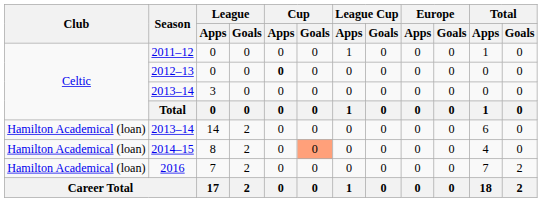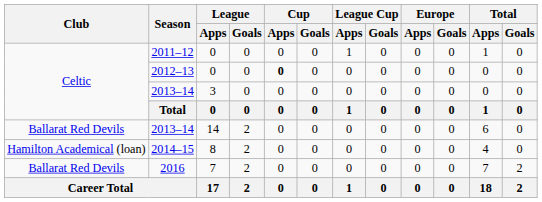 <table class="wikitable" style="text-align: center;">
 <tr>
 <th rowspan="2">Club</th>
 <th rowspan="2">Season</th>
 <th colspan="2">League</th>
 <th colspan="2">Cup</th>
 <th colspan="2">League Cup</th>
 <th colspan="2">Europe</th>
 <th colspan="2">Total</th>
 </tr>
 <tr>
 <th>Apps</th>
 <th>Goals</th>
 <th>Apps</th>
 <th>Goals</th>
 <th>Apps</th>
 <th>Goals</th>
 <th>Apps</th>
 <th>Goals</th>
 <th>Apps</th>
 <th>Goals</th>
 </tr>
 <tr>
 <td rowspan="4" valign=centre><a href='#'>Celtic</a></td>
 <td><a href='#'>2011–12</a></td>
 <td>0</td>
 <td>0</td>
 <td>0</td>
 <td>0</td>
 <td>1</td>
 <td>0</td>
 <td>0</td>
 <td>0</td>
 <td>1</td>
 <td>0</td>
 </tr>
 <tr>
 <td><a href='#'>2012–13</a></td>
 <td>0</td>
 <td>0</td>
 <td><strong>0</strong></td>
 <td>0</td>
 <td>0</td>
 <td>0</td>
 <td>0</td>
 <td>0</td>
 <td>0</td>
 <td>0</td>
 </tr>
 <tr>
 <td><a href='#'>2013–14</a></td>
 <td>3</td>
 <td>0</td>
 <td>0</td>
 <td>0</td>
 <td>0</td>
 <td>0</td>
 <td>0</td>
 <td>0</td>
 <td>0</td>
 <td>0</td>
 </tr>
 <tr>
 <th>Total</th>
 <th>0</th>
 <th>0</th>
 <th>0</th>
 <th>0</th>
 <th>1</th>
 <th>0</th>
 <th>0</th>
 <th>0</th>
 <th>1</th>
 <th>0</th>
 </tr>
 <tr>
-<td><a href='#'>Hamilton Academical</a> (loan)</td>
+<td><a href='#'>Ballarat Red Devils</a></td>
 <td><a href='#'>2013–14</a></td>
 <td>14</td>
 <td>2</td>
 <td>0</td>
 <td>0</td>
 <td>0</td>
 <td>0</td>
 <td>0</td>
 <td>0</td>
 <td>6</td>
 <td>0</td>
 </tr>
 <tr>
 <td><a href='#'>Hamilton Academical</a> (loan)</td>
 <td><a href='#'>2014–15</a></td>
 <td>8</td>
 <td>2</td>
 <td>0</td>
-<td style="background: lightsalmon;">0</td>
+<td>0</td>
 <td>0</td>
 <td>0</td>
 <td>0</td>
 <td>0</td>
 <td>4</td>
 <td>0</td>
 </tr>
 <tr>
-<td><a href='#'>Hamilton Academical</a> (loan)</td>
+<td><a href='#'>Ballarat Red Devils</a></td>
 <td><a href='#'>2016</a></td>
 <td>7</td>
 <td>2</td>
 <td>0</td>
 <td>0</td>
 <td>0</td>
 <td>0</td>
 <td>0</td>
 <td>0</td>
 <td>7</td>
 <td>2</td>
 </tr>
 <tr>
 <th colspan="2">Career Total</th>
 <th>17</th>
 <th>2</th>
 <th>0</th>
 <th>0</th>
 <th>1</th>
 <th>0</th>
 <th>0</th>
 <th>0</th>
 <th>18</th>
 <th>2</th>
 </tr>
 </table>
